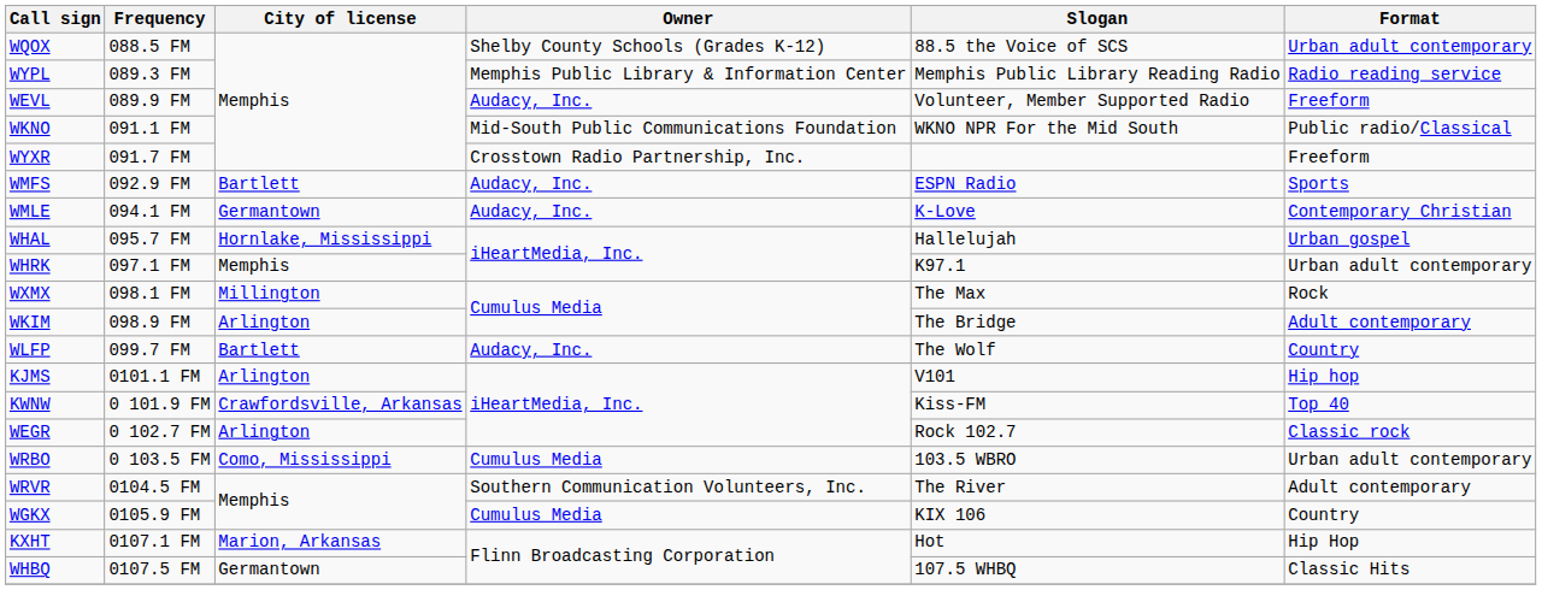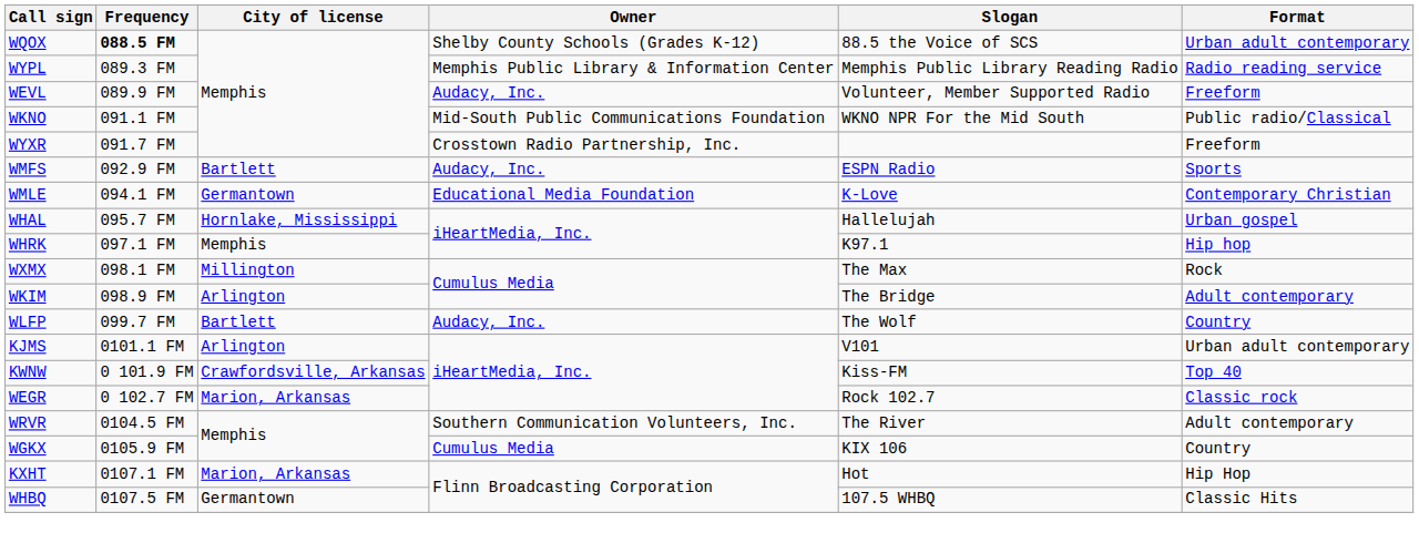 <table class="wikitable sortable">
 <tr>
 <th>Call sign</th>
 <th>Frequency</th>
 <th>City of license</th>
 <th>Owner</th>
 <th>Slogan</th>
 <th>Format</th>
 </tr>
 <tr>
 <td><a href='#'>WQOX</a></td>
-<td><span>0</span>88.5 FM</td>
+<td><strong><span>0</span>88.5 FM</strong></td>
 <td rowspan="5">Memphis</td>
 <td>Shelby County Schools (Grades K-12)</td>
 <td>88.5 the Voice of SCS</td>
 <td><a href='#'>Urban adult contemporary</a></td>
 </tr>
 <tr>
 <td><a href='#'>WYPL</a></td>
 <td><span>0</span>89.3 FM</td>
 <td>Memphis Public Library & Information Center</td>
 <td>Memphis Public Library Reading Radio</td>
 <td><a href='#'>Radio reading service</a></td>
 </tr>
 <tr>
 <td><a href='#'>WEVL</a></td>
 <td><span>0</span>89.9 FM</td>
 <td><a href='#'>Audacy, Inc.</a></td>
 <td>Volunteer, Member Supported Radio</td>
 <td><a href='#'>Freeform</a></td>
 </tr>
 <tr>
 <td><a href='#'>WKNO</a></td>
 <td><span>0</span>91.1 FM</td>
 <td>Mid-South Public Communications Foundation</td>
 <td>WKNO NPR For the Mid South</td>
 <td>Public radio/<a href='#'>Classical</a></td>
 </tr>
 <tr>
 <td><a href='#'>WYXR</a></td>
 <td><span>0</span>91.7 FM</td>
 <td>Crosstown Radio Partnership, Inc.</td>
 <td></td>
 <td>Freeform</td>
 </tr>
 <tr>
 <td><a href='#'>WMFS</a></td>
 <td><span>0</span>92.9 FM</td>
 <td><a href='#'>Bartlett</a></td>
 <td><a href='#'>Audacy, Inc.</a></td>
 <td><a href='#'>ESPN Radio</a></td>
 <td><a href='#'>Sports</a></td>
 </tr>
 <tr>
 <td><a href='#'>WMLE</a></td>
 <td><span>0</span>94.1 FM</td>
 <td><a href='#'>Germantown</a></td>
-<td><a href='#'>Audacy, Inc.</a></td>
+<td><a href='#'>Educational Media Foundation</a></td>
 <td><a href='#'>K-Love</a></td>
 <td><a href='#'>Contemporary Christian</a></td>
 </tr>
 <tr>
 <td><a href='#'>WHAL</a></td>
 <td><span>0</span>95.7 FM</td>
 <td><a href='#'>Hornlake, Mississippi</a></td>
 <td rowspan="2"><a href='#'>iHeartMedia, Inc.</a></td>
 <td>Hallelujah</td>
 <td><a href='#'>Urban gospel</a></td>
 </tr>
 <tr>
 <td><a href='#'>WHRK</a></td>
 <td><span>0</span>97.1 FM</td>
 <td>Memphis</td>
 <td>K97.1</td>
-<td>Urban adult contemporary</td>
+<td><a href='#'>Hip hop</a></td>
 </tr>
 <tr>
 <td><a href='#'>WXMX</a></td>
 <td><span>0</span>98.1 FM</td>
 <td><a href='#'>Millington</a></td>
 <td rowspan="2"><a href='#'>Cumulus Media</a></td>
 <td>The Max</td>
 <td>Rock</td>
 </tr>
 <tr>
 <td><a href='#'>WKIM</a></td>
 <td><span>0</span>98.9 FM</td>
 <td><a href='#'>Arlington</a></td>
 <td>The Bridge</td>
 <td><a href='#'>Adult contemporary</a></td>
 </tr>
 <tr>
 <td><a href='#'>WLFP</a></td>
 <td><span>0</span>99.7 FM</td>
 <td><a href='#'>Bartlett</a></td>
 <td><a href='#'>Audacy, Inc.</a></td>
 <td>The Wolf</td>
 <td><a href='#'>Country</a></td>
 </tr>
 <tr>
 <td><a href='#'>KJMS</a></td>
 <td><span>0</span>101.1 FM</td>
 <td><a href='#'>Arlington</a></td>
 <td rowspan="3"><a href='#'>iHeartMedia, Inc.</a></td>
 <td>V101</td>
-<td><a href='#'>Hip hop</a></td>
+<td>Urban adult contemporary</td>
 </tr>
 <tr>
 <td><a href='#'>KWNW</a></td>
 <td><span>0</span> 101.9 FM</td>
 <td><a href='#'>Crawfordsville, Arkansas</a></td>
 <td>Kiss-FM</td>
 <td><a href='#'>Top 40</a></td>
 </tr>
 <tr>
 <td><a href='#'>WEGR</a></td>
 <td><span>0</span> 102.7 FM</td>
-<td><a href='#'>Arlington</a></td>
+<td><a href='#'>Marion, Arkansas</a></td>
 <td>Rock 102.7</td>
 <td><a href='#'>Classic rock</a></td>
-</tr>
-<tr>
-<td><a href='#'>WRBO</a></td>
-<td><span>0</span> 103.5 FM</td>
-<td><a href='#'>Como, Mississippi</a></td>
-<td><a href='#'>Cumulus Media</a></td>
-<td>103.5 WBRO</td>
-<td>Urban adult contemporary</td>
 </tr>
 <tr>
 <td><a href='#'>WRVR</a></td>
 <td><span>0</span>104.5 FM</td>
 <td rowspan="2">Memphis</td>
 <td>Southern Communication Volunteers, Inc.</td>
 <td>The River</td>
 <td>Adult contemporary</td>
 </tr>
 <tr>
 <td><a href='#'>WGKX</a></td>
 <td><span>0</span>105.9 FM</td>
 <td><a href='#'>Cumulus Media</a></td>
 <td>KIX 106</td>
 <td>Country</td>
 </tr>
 <tr>
 <td><a href='#'>KXHT</a></td>
 <td><span>0</span>107.1 FM</td>
 <td><a href='#'>Marion, Arkansas</a></td>
 <td rowspan="2">Flinn Broadcasting Corporation</td>
 <td>Hot</td>
 <td>Hip Hop</td>
 </tr>
 <tr>
 <td><a href='#'>WHBQ</a></td>
 <td><span>0</span>107.5 FM</td>
 <td>Germantown</td>
 <td>107.5 WHBQ</td>
 <td>Classic Hits</td>
 </tr>
 <tr>
 </tr>
 </table>
